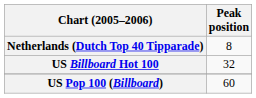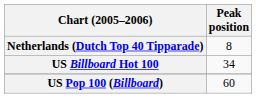 <table class="wikitable sortable plainrowheaders" style="text-align:center">
 <tr>
 <th scope="col">Chart (2005–2006)</th>
 <th scope="col">Peak<br>position</th>
 </tr>
 <tr>
 <th scope="row">Netherlands (<a href='#'>Dutch Top 40 Tipparade</a>)</th>
 <td align="center">8</td>
 </tr>
 <tr>
 <th scope="row">US <a href='#'><em>Billboard</em> Hot 100</a></th>
-<td align="center">32</td>
+<td align="center">34</td>
 </tr>
 <tr>
 </tr>
 <tr>
 </tr>
 <tr>
 <th scope="row">US <a href='#'>Pop 100</a> (<em><a href='#'>Billboard</a></em>)</th>
 <td align="center">60</td>
 </tr>
 </table>
